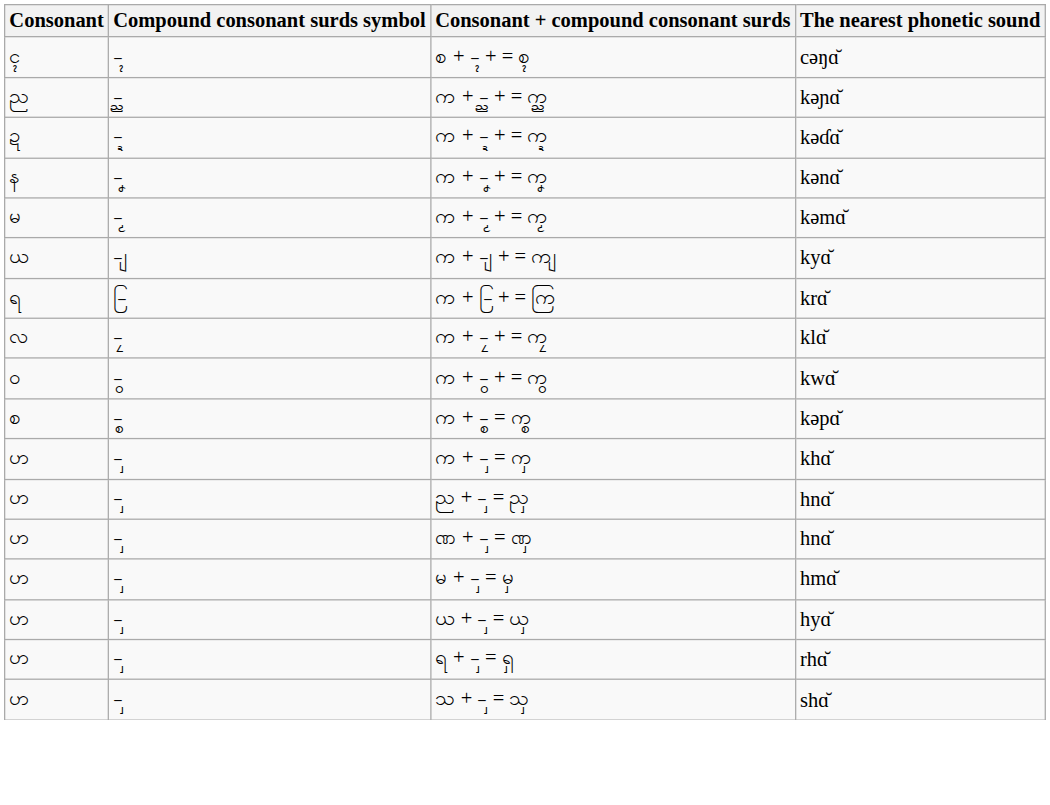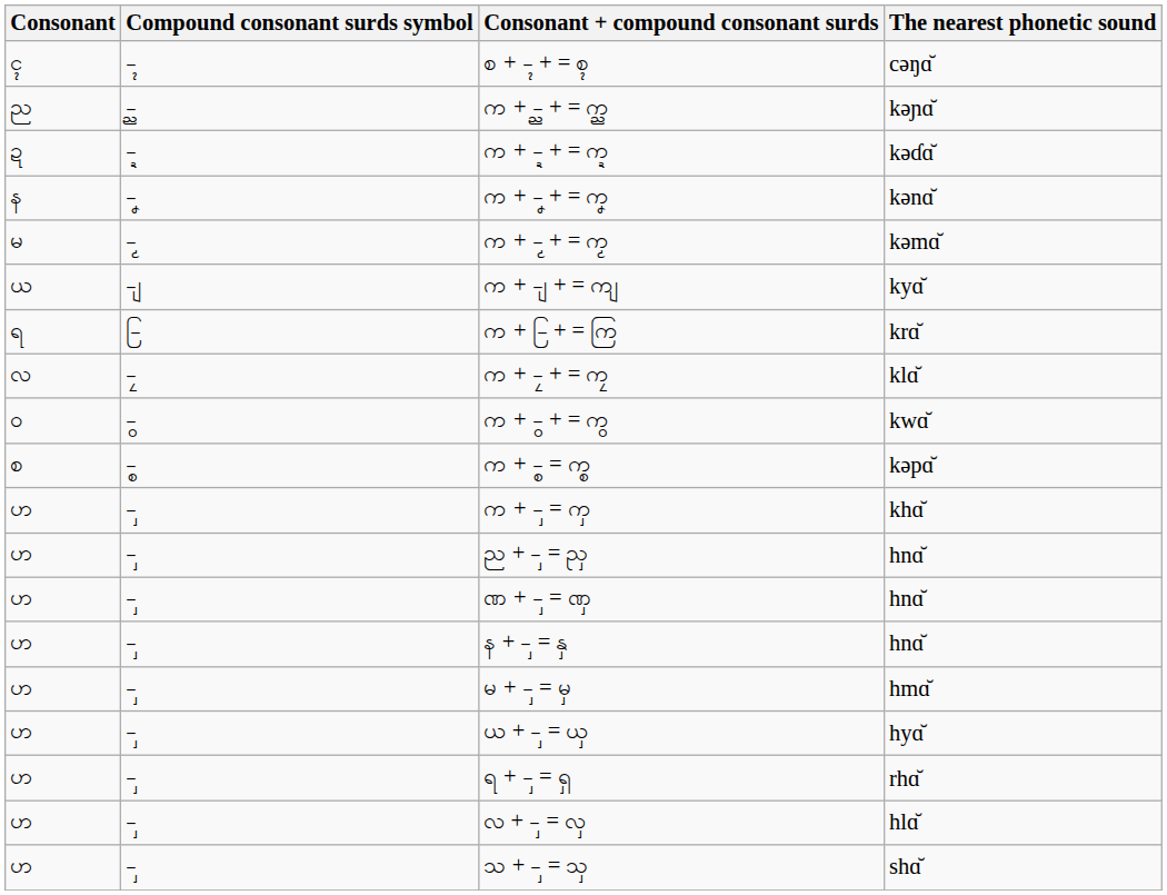 <table class=wikitable>
 <tr>
 <th>Consonant</th>
 <th>Compound consonant surds symbol</th>
 <th>Consonant + compound consonant surds</th>
 <th>The nearest phonetic sound</th>
 </tr>
 <tr>
 <td>ၚ</td>
 <td>-္ၚ</td>
 <td>စ + -္ၚ + = စ္ၚ</td>
 <td>cəŋɑ̆</td>
 </tr>
 <tr>
 <td>ည</td>
 <td>-္ည</td>
 <td>က + -္ည + = က္ည</td>
 <td>kəɲɑ̆</td>
 </tr>
 <tr>
 <td>ဍ</td>
 <td>-္ဍ</td>
 <td>က + -္ဍ + = က္ဍ</td>
 <td>kəɗɑ̆</td>
 </tr>
 <tr>
 <td>န</td>
 <td>-ၞ</td>
 <td>က + -ၞ + = ကၞ</td>
 <td>kənɑ̆</td>
 </tr>
 <tr>
 <td>မ</td>
 <td>-ၟ</td>
 <td>က + -ၟ + = ကၟ</td>
 <td>kəmɑ̆</td>
 </tr>
 <tr>
 <td>ယ</td>
 <td>-ျ</td>
 <td>က + -ျ + = ကျ</td>
 <td>kyɑ̆</td>
 </tr>
 <tr>
 <td>ရ</td>
 <td>-ြ</td>
 <td>က + -ြ + = ကြ</td>
 <td>krɑ̆</td>
 </tr>
 <tr>
 <td>လ</td>
 <td>-ၠ</td>
 <td>က + -ၠ + = ကၠ</td>
 <td>klɑ̆</td>
 </tr>
 <tr>
 <td>ဝ</td>
 <td>-ွ</td>
 <td>က + -ွ + = ကွ</td>
 <td>kwɑ̆</td>
 </tr>
 <tr>
 <td>စ</td>
 <td>-္စ</td>
 <td>က + -္စ = က္စ</td>
 <td>kəpɑ̆</td>
 </tr>
 <tr>
 <td>ဟ</td>
 <td>-ှ</td>
 <td>က + -ှ = ကှ</td>
 <td>khɑ̆</td>
 </tr>
 <tr>
 <td>ဟ</td>
 <td>-ှ</td>
 <td>ည + -ှ = ညှ</td>
 <td>hnɑ̆</td>
 </tr>
 <tr>
 <td>ဟ</td>
 <td>-ှ</td>
 <td>ဏ + -ှ = ဏှ</td>
 <td>hnɑ̆</td>
 </tr>
 <tr>
 <td>ဟ</td>
 <td>-ှ</td>
+<td>န + -ှ = နှ</td>
+<td>hnɑ̆</td>
+</tr>
+<tr>
+<td>ဟ</td>
+<td>-ှ</td>
 <td>မ + -ှ = မှ</td>
 <td>hmɑ̆</td>
 </tr>
 <tr>
 <td>ဟ</td>
 <td>-ှ</td>
 <td>ယ + -ှ = ယှ</td>
 <td>hyɑ̆</td>
 </tr>
 <tr>
 <td>ဟ</td>
 <td>-ှ</td>
 <td>ရ + -ှ = ရှ</td>
 <td>rhɑ̆</td>
 </tr>
 <tr>
 <td>ဟ</td>
 <td>-ှ</td>
+<td>လ + -ှ = လှ</td>
+<td>hlɑ̆</td>
+</tr>
+<tr>
+<td>ဟ</td>
+<td>-ှ</td>
 <td>သ + -ှ = သှ</td>
 <td>shɑ̆</td>
 </tr>
 </table>
